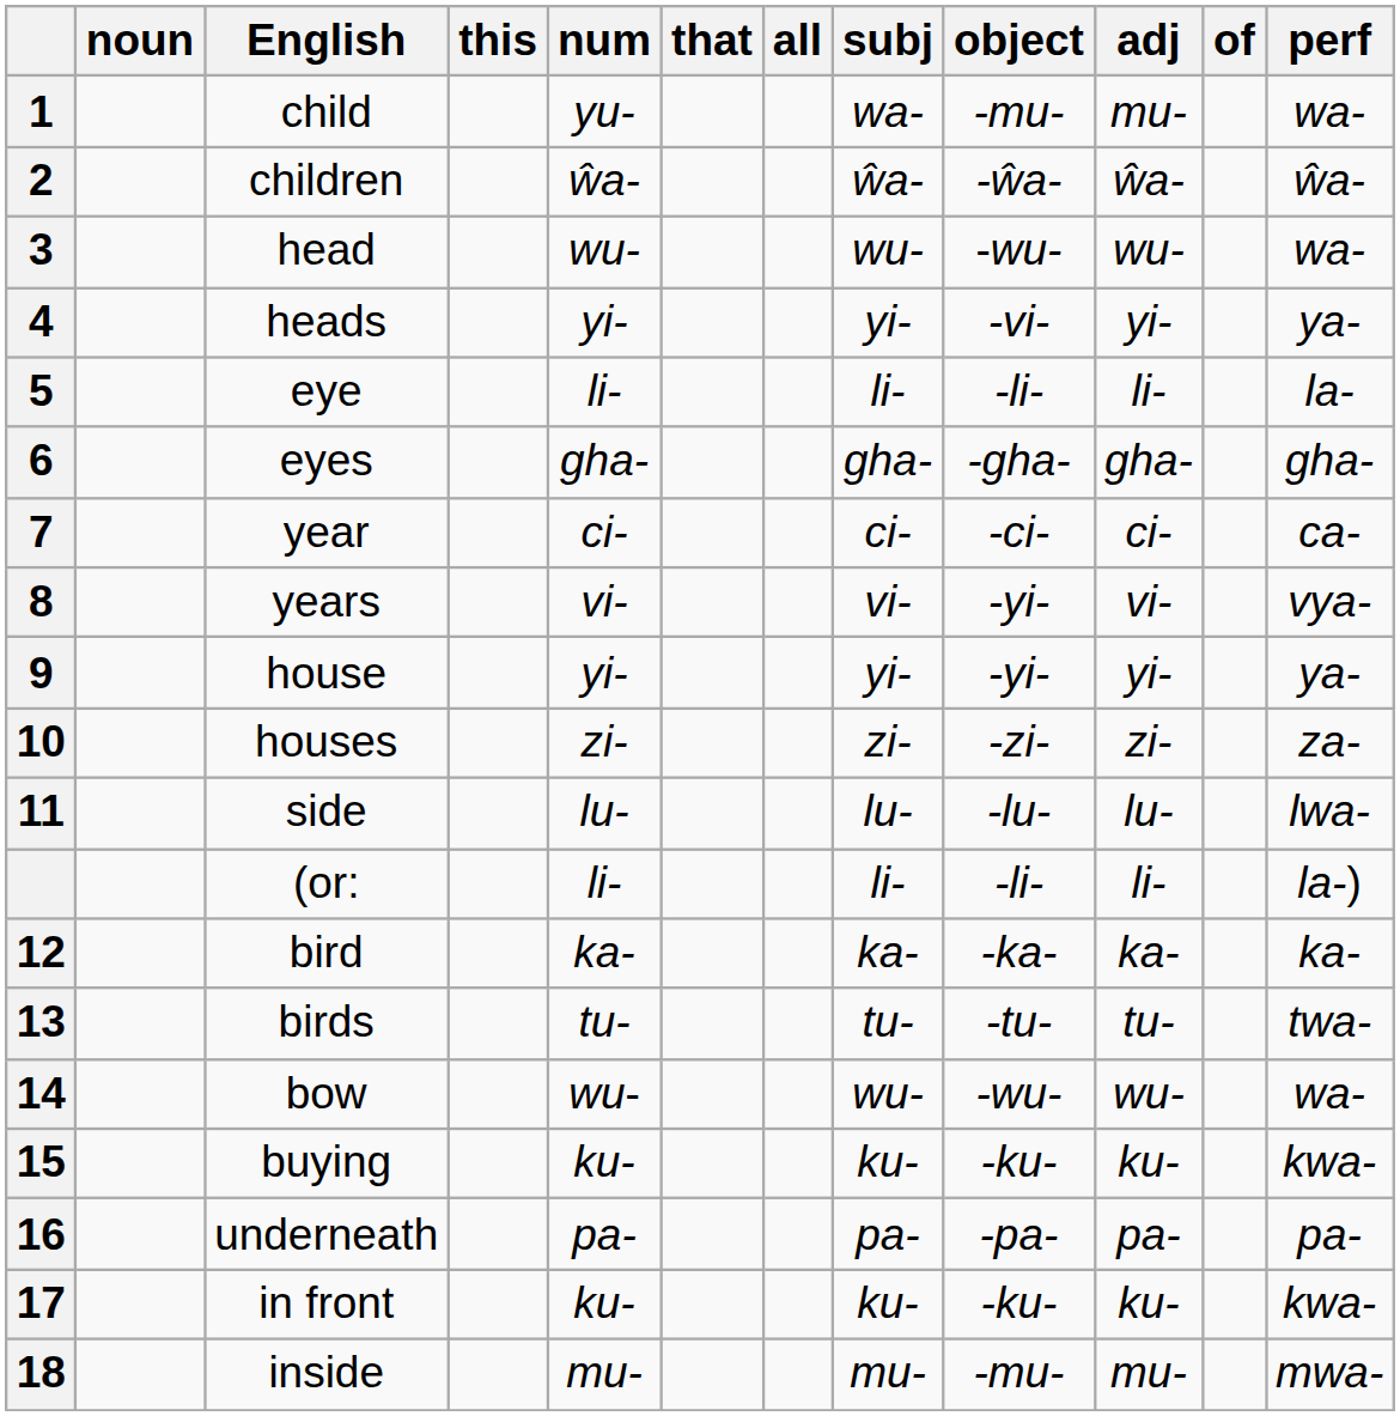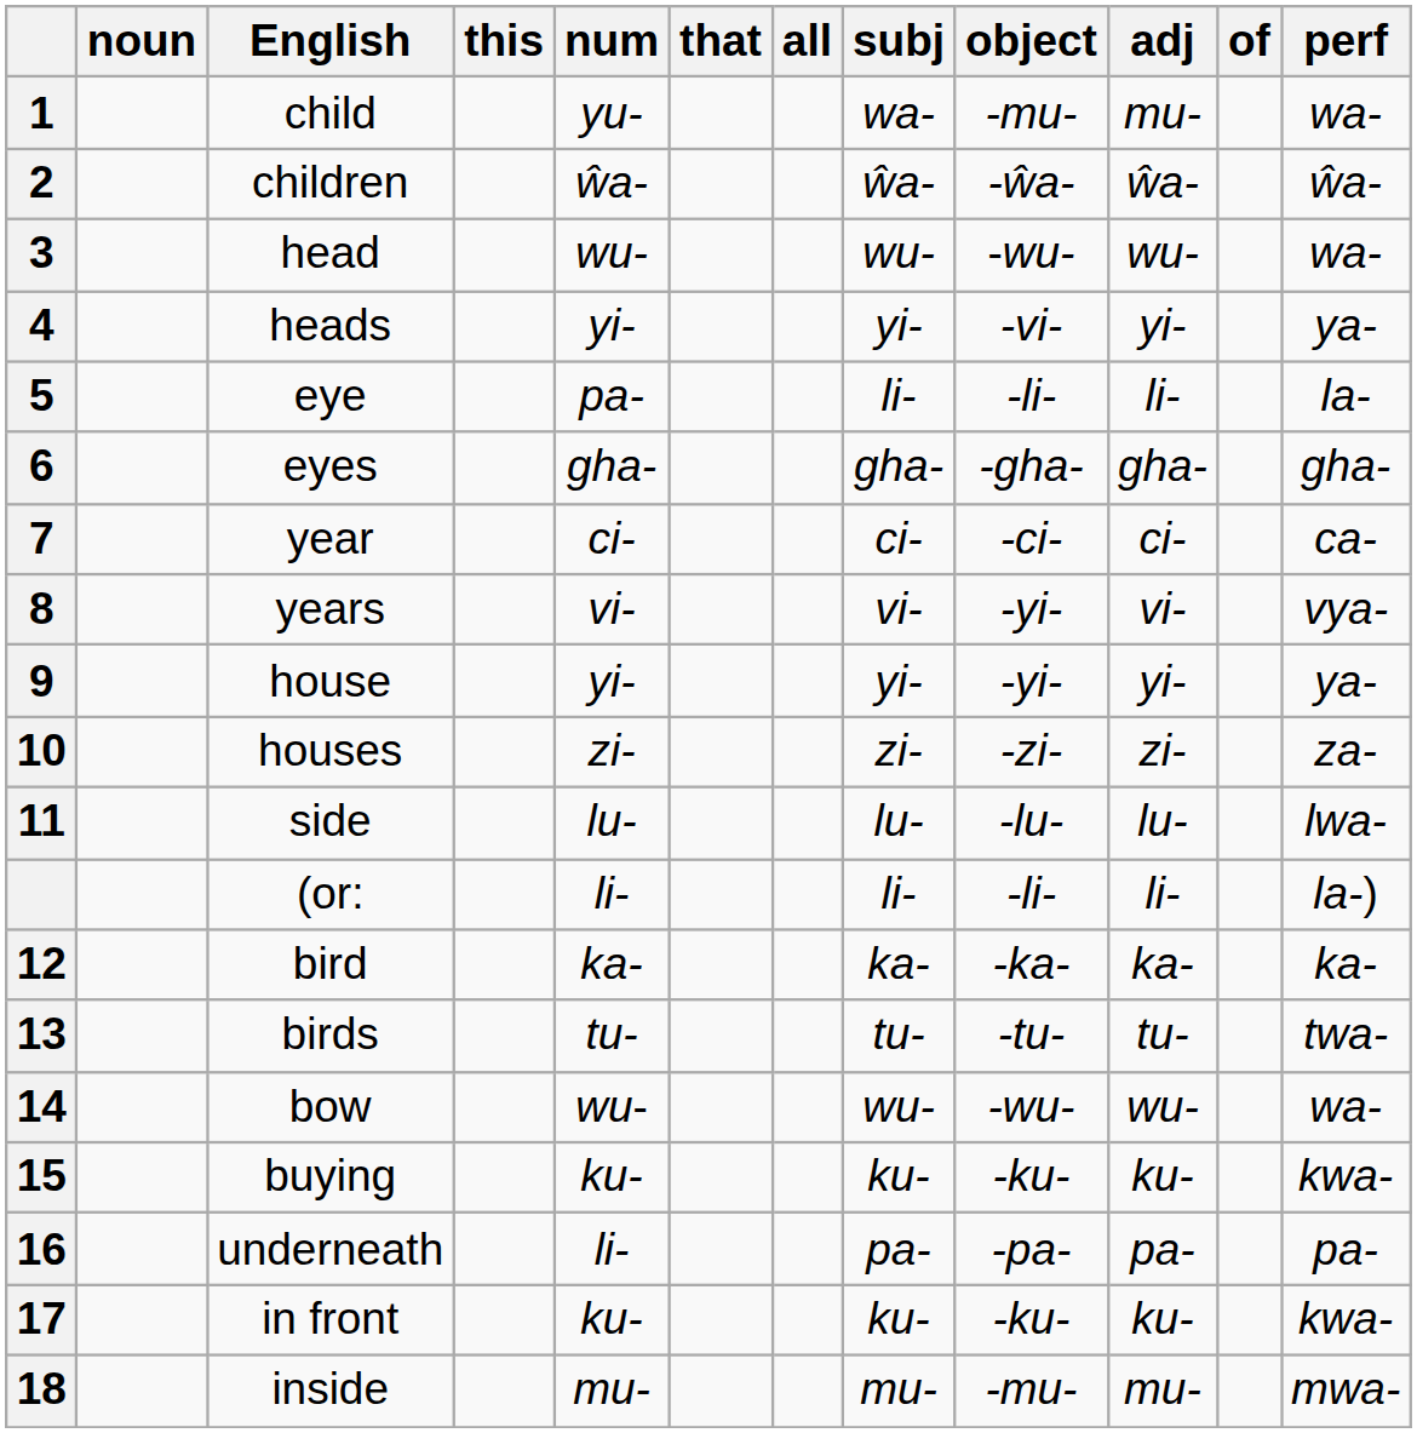 <table class="wikitable" style="text-align: center; width: 200px; height: 200px;">
 <tr>
 <th></th>
 <th>noun</th>
 <th>English</th>
 <th>this</th>
 <th>num</th>
 <th>that</th>
 <th>all</th>
 <th>subj</th>
 <th>object</th>
 <th>adj</th>
 <th>of</th>
 <th>perf</th>
 </tr>
 <tr>
 <th>1</th>
 <td></td>
 <td>child</td>
 <td></td>
 <td><em>yu-</em></td>
 <td></td>
 <td></td>
 <td><em>wa-</em></td>
 <td><em>-mu-</em></td>
 <td><em>mu-</em></td>
 <td></td>
 <td><em>wa-</em></td>
 </tr>
 <tr>
 <th>2</th>
 <td></td>
 <td>children</td>
 <td></td>
 <td><em>ŵa-</em></td>
 <td></td>
 <td></td>
 <td><em>ŵa-</em></td>
 <td><em>-ŵa-</em></td>
 <td><em>ŵa-</em></td>
 <td></td>
 <td><em>ŵa-</em></td>
 </tr>
 <tr>
 <th>3</th>
 <td></td>
 <td>head</td>
 <td></td>
 <td><em>wu-</em></td>
 <td></td>
 <td></td>
 <td><em>wu-</em></td>
 <td>-<em>wu-</em></td>
 <td><em>wu-</em></td>
 <td></td>
 <td><em>wa-</em></td>
 </tr>
 <tr>
 <th>4</th>
 <td></td>
 <td>heads</td>
 <td></td>
 <td><em>yi-</em></td>
 <td></td>
 <td></td>
 <td><em>yi-</em></td>
 <td><em>-vi-</em></td>
 <td><em>yi-</em></td>
 <td></td>
 <td><em>ya-</em></td>
 </tr>
 <tr>
 <th>5</th>
 <td></td>
 <td>eye</td>
 <td></td>
-<td><em>li-</em></td>
+<td><em>pa-</em></td>
 <td></td>
 <td></td>
 <td><em>li-</em></td>
 <td><em>-li-</em></td>
 <td><em>li-</em></td>
 <td></td>
 <td><em>la-</em></td>
 </tr>
 <tr>
 <th>6</th>
 <td></td>
 <td>eyes</td>
 <td></td>
 <td><em>gha-</em></td>
 <td></td>
 <td></td>
 <td><em>gha-</em></td>
 <td><em>-gha-</em></td>
 <td><em>gha-</em></td>
 <td></td>
 <td><em>gha-</em></td>
 </tr>
 <tr>
 <th>7</th>
 <td></td>
 <td>year</td>
 <td></td>
 <td><em>ci-</em></td>
 <td></td>
 <td></td>
 <td><em>ci-</em></td>
 <td><em>-ci-</em></td>
 <td><em>ci-</em></td>
 <td></td>
 <td><em>ca-</em></td>
 </tr>
 <tr>
 <th>8</th>
 <td></td>
 <td>years</td>
 <td></td>
 <td><em>vi-</em></td>
 <td></td>
 <td></td>
 <td><em>vi-</em></td>
 <td><em>-yi-</em></td>
 <td><em>vi-</em></td>
 <td></td>
 <td><em>vya-</em></td>
 </tr>
 <tr>
 <th>9</th>
 <td></td>
 <td>house</td>
 <td></td>
 <td><em>yi-</em></td>
 <td></td>
 <td></td>
 <td><em>yi-</em></td>
 <td><em>-yi-</em></td>
 <td><em>yi-</em></td>
 <td></td>
 <td><em>ya-</em></td>
 </tr>
 <tr>
 <th>10</th>
 <td></td>
 <td>houses</td>
 <td></td>
 <td><em>zi-</em></td>
 <td></td>
 <td></td>
 <td><em>zi-</em></td>
 <td><em>-zi-</em></td>
 <td><em>zi-</em></td>
 <td></td>
 <td><em>za-</em></td>
 </tr>
 <tr>
 <th>11</th>
 <td></td>
 <td>side</td>
 <td></td>
 <td><em>lu-</em></td>
 <td></td>
 <td></td>
 <td><em>lu-</em></td>
 <td><em>-lu-</em></td>
 <td><em>lu-</em></td>
 <td></td>
 <td><em>lwa-</em></td>
 </tr>
 <tr>
 <th></th>
 <td></td>
 <td>(or:</td>
 <td></td>
 <td><em>li-</em></td>
 <td></td>
 <td></td>
 <td><em>li-</em></td>
 <td><em>-li-</em></td>
 <td><em>li-</em></td>
 <td></td>
 <td><em>la-</em>)</td>
 </tr>
 <tr>
 <th>12</th>
 <td></td>
 <td>bird</td>
 <td></td>
 <td><em>ka-</em></td>
 <td></td>
 <td></td>
 <td><em>ka-</em></td>
 <td><em>-ka-</em></td>
 <td><em>ka-</em></td>
 <td></td>
 <td><em>ka-</em></td>
 </tr>
 <tr>
 <th>13</th>
 <td></td>
 <td>birds</td>
 <td></td>
 <td><em>tu-</em></td>
 <td></td>
 <td></td>
 <td><em>tu-</em></td>
 <td><em>-tu-</em></td>
 <td><em>tu-</em></td>
 <td></td>
 <td><em>twa-</em></td>
 </tr>
 <tr>
 <th>14</th>
 <td></td>
 <td>bow</td>
 <td></td>
 <td><em>wu</em>-</td>
 <td></td>
 <td></td>
 <td><em>wu-</em></td>
 <td><em>-wu-</em></td>
 <td><em>wu-</em></td>
 <td></td>
 <td><em>wa-</em></td>
 </tr>
 <tr>
 <th>15</th>
 <td></td>
 <td>buying</td>
 <td></td>
 <td><em>ku-</em></td>
 <td></td>
 <td></td>
 <td><em>ku-</em></td>
 <td><em>-ku-</em></td>
 <td><em>ku-</em></td>
 <td></td>
 <td><em>kwa-</em></td>
 </tr>
 <tr>
 <th>16</th>
 <td></td>
 <td>underneath</td>
 <td></td>
-<td><em>pa-</em></td>
+<td><em>li-</em></td>
 <td></td>
 <td></td>
 <td><em>pa-</em></td>
 <td><em>-pa-</em></td>
 <td><em>pa-</em></td>
 <td></td>
 <td><em>pa-</em></td>
 </tr>
 <tr>
 <th>17</th>
 <td></td>
 <td>in front</td>
 <td></td>
 <td><em>ku-</em></td>
 <td></td>
 <td></td>
 <td><em>ku-</em></td>
 <td><em>-ku-</em></td>
 <td><em>ku-</em></td>
 <td></td>
 <td><em>kwa-</em></td>
 </tr>
 <tr>
 <th>18</th>
 <td></td>
 <td>inside</td>
 <td></td>
 <td><em>mu-</em></td>
 <td></td>
 <td></td>
 <td><em>mu-</em></td>
 <td><em>-mu-</em></td>
 <td><em>mu-</em></td>
 <td></td>
 <td><em>mwa-</em></td>
 </tr>
 <tr>
 </tr>
 </table>
